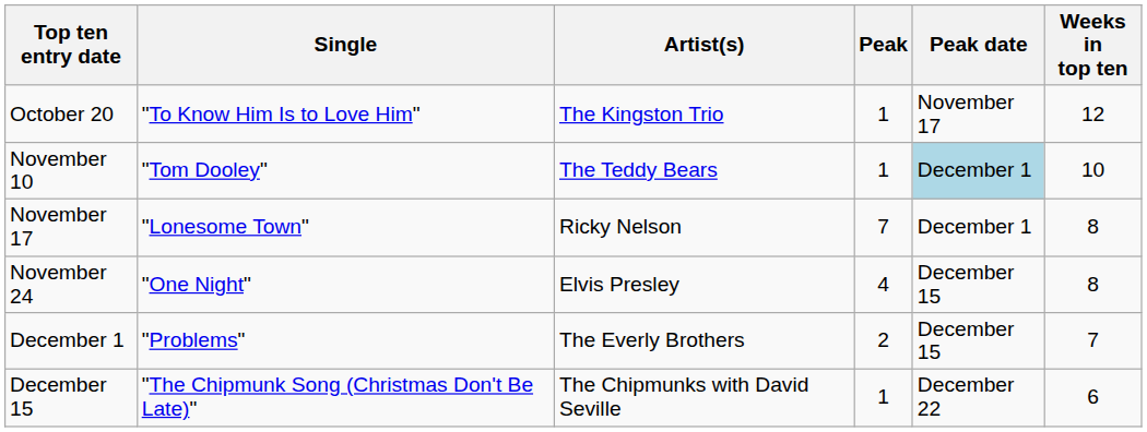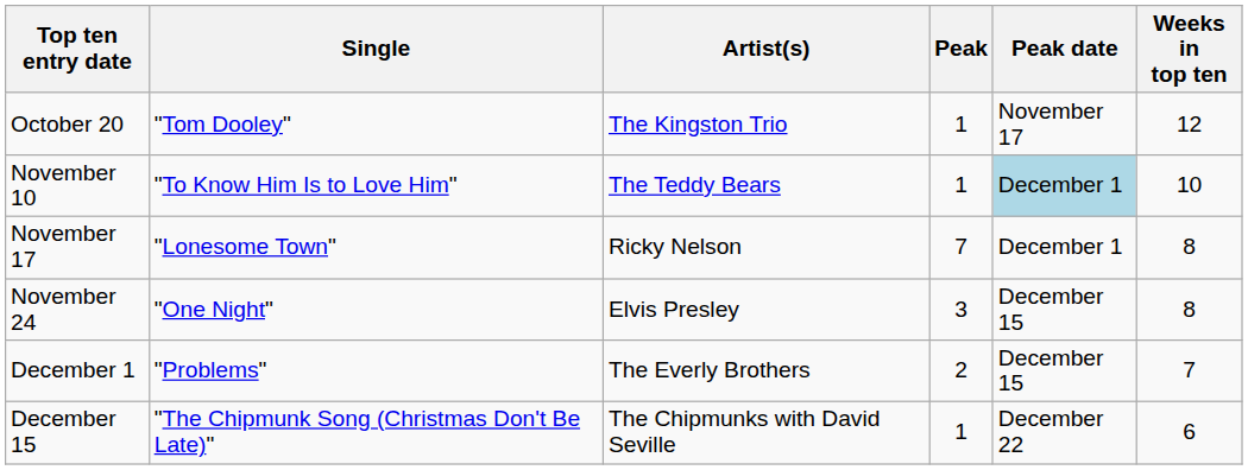 <table class="plainrowheaders sortable wikitable">
 <tr>
 <th>Top ten<br>entry date</th>
 <th>Single</th>
 <th>Artist(s)</th>
 <th>Peak</th>
 <th>Peak date</th>
 <th data-sort-type="number">Weeks in<br>top ten</th>
 </tr>
 <tr>
 <td>October 20</td>
-<td>"<a href='#'>To Know Him Is to Love Him</a>"</td>
+<td>"<a href='#'>Tom Dooley</a>"</td>
 <td><a href='#'>The Kingston Trio</a></td>
 <td align=center>1</td>
 <td>November 17</td>
 <td align=center>12</td>
 </tr>
 <tr>
 <td>November 10</td>
-<td>"<a href='#'>Tom Dooley</a>"</td>
+<td>"<a href='#'>To Know Him Is to Love Him</a>"</td>
 <td><a href='#'>The Teddy Bears</a></td>
 <td align=center>1</td>
 <td style="background: lightblue;">December 1</td>
 <td align=center>10</td>
 </tr>
 <tr>
 <td>November 17</td>
 <td>"<a href='#'>Lonesome Town</a>"</td>
 <td>Ricky Nelson</td>
 <td align=center>7</td>
 <td>December 1</td>
 <td align=center>8</td>
 </tr>
 <tr>
 <td>November 24</td>
 <td>"<a href='#'>One Night</a>"</td>
 <td>Elvis Presley</td>
-<td align=center>4</td>
+<td align=center>3</td>
 <td>December 15</td>
 <td align="center">8</td>
 </tr>
 <tr>
 <td>December 1</td>
 <td>"<a href='#'>Problems</a>"</td>
 <td>The Everly Brothers</td>
 <td align=center>2</td>
 <td>December 15</td>
 <td align=center>7</td>
 </tr>
 <tr>
 <td>December 15</td>
 <td>"<a href='#'>The Chipmunk Song (Christmas Don't Be Late)</a>"</td>
 <td>The Chipmunks with David Seville</td>
 <td align=center>1</td>
 <td>December 22</td>
 <td align=center>6</td>
 </tr>
 </table>
